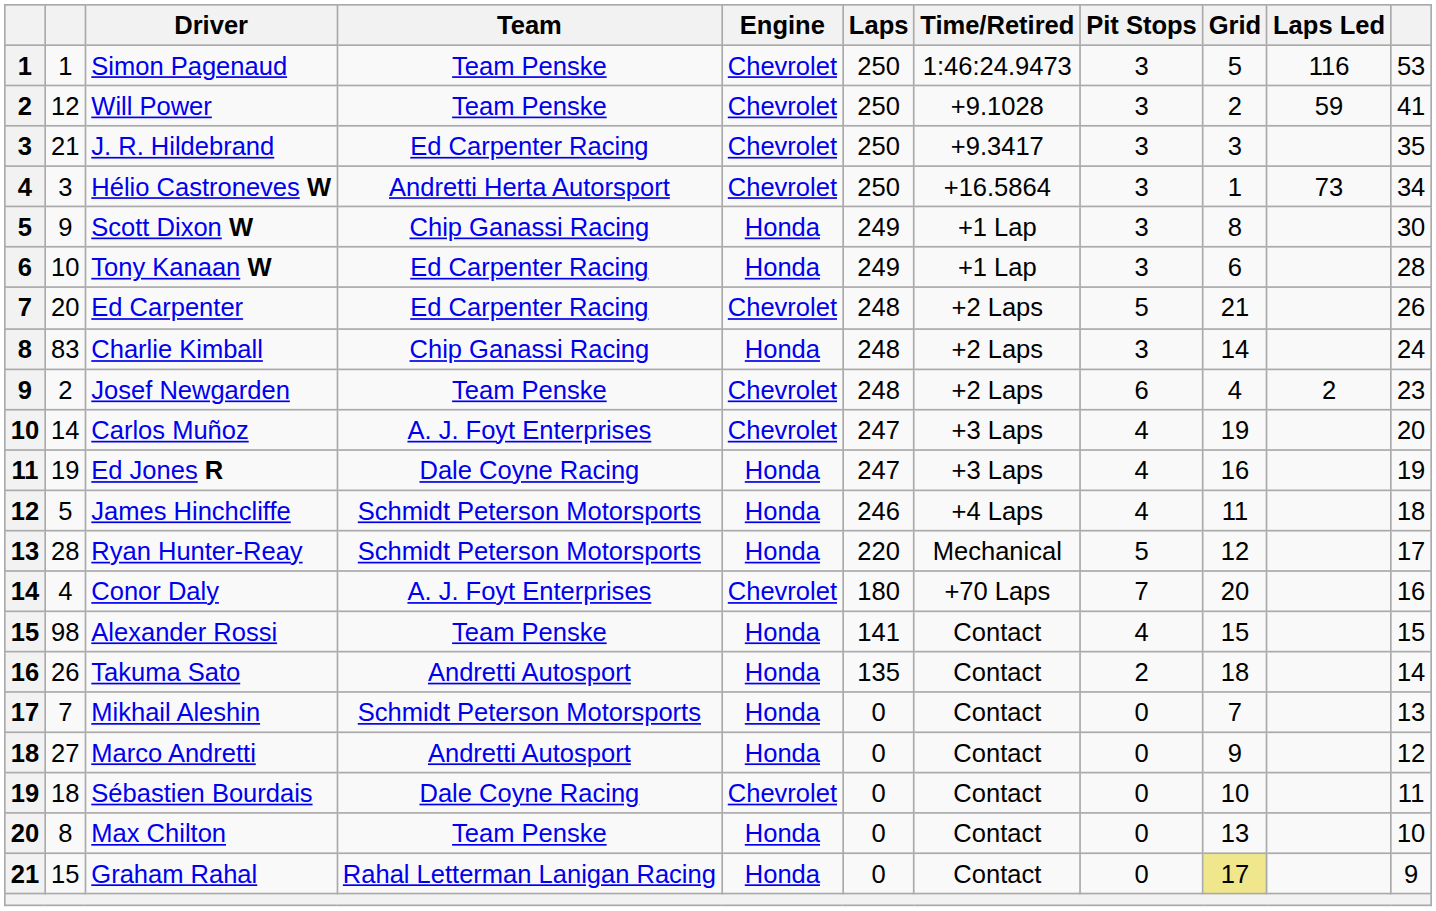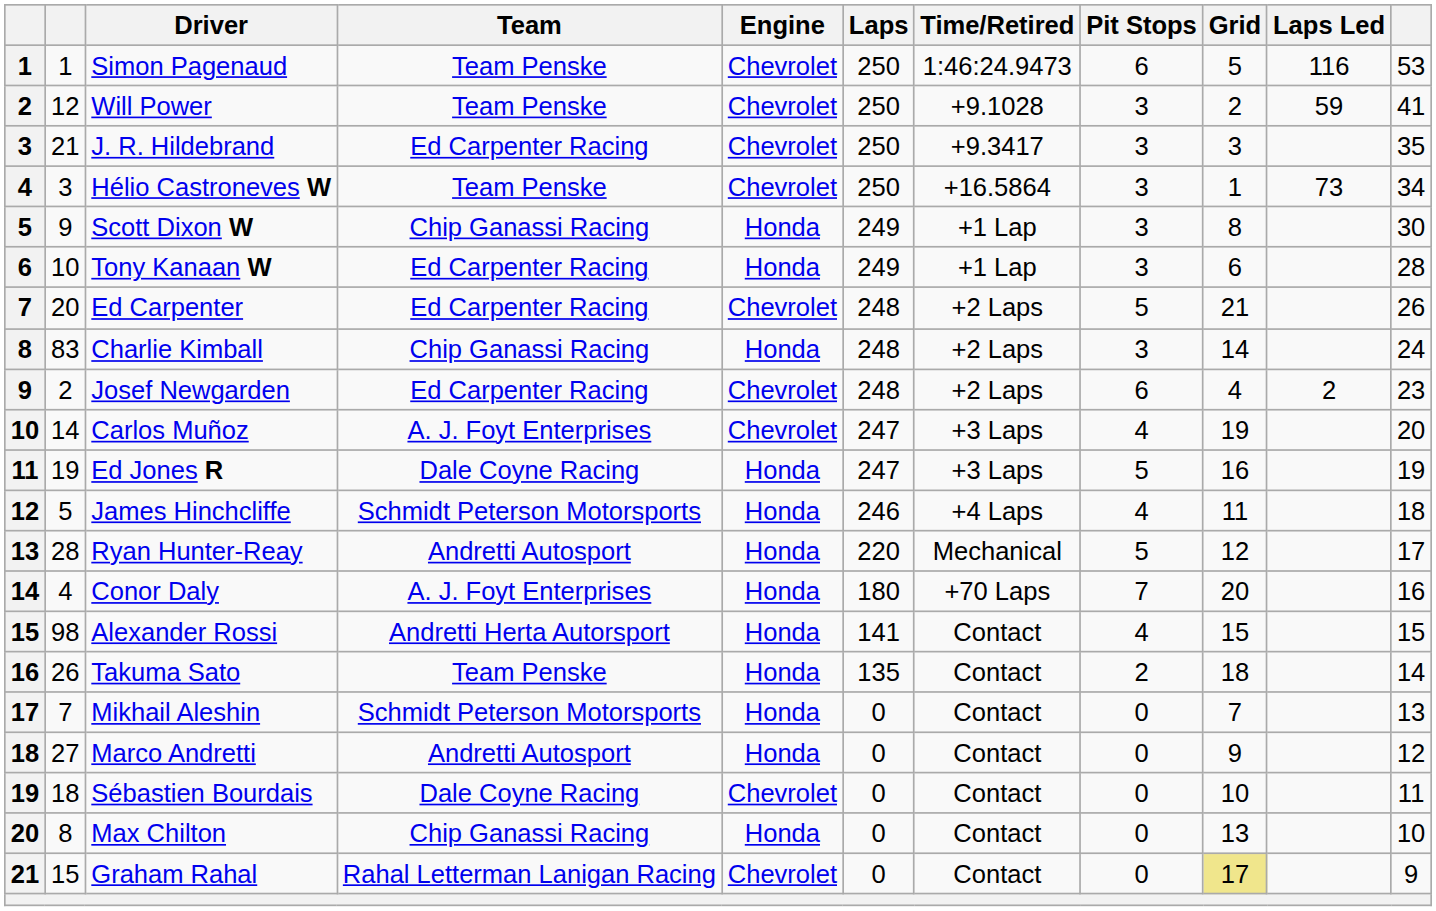 <table class="wikitable" style="text-align:center; font-size: 95%;">
 <tr>
 <th></th>
 <th></th>
 <th>Driver</th>
 <th>Team</th>
 <th>Engine</th>
 <th>Laps</th>
 <th>Time/Retired</th>
 <th>Pit Stops</th>
 <th>Grid</th>
 <th>Laps Led</th>
 <th></th>
 </tr>
 <tr>
 <th>1</th>
 <td>1</td>
 <td align="left"> <a href='#'>Simon Pagenaud</a></td>
 <td><a href='#'>Team Penske</a></td>
 <td><a href='#'>Chevrolet</a></td>
 <td>250</td>
 <td>1:46:24.9473</td>
-<td>3</td>
+<td>6</td>
 <td>5</td>
 <td>116</td>
 <td>53</td>
 </tr>
 <tr>
 <th>2</th>
 <td>12</td>
 <td align="left"> <a href='#'>Will Power</a></td>
 <td><a href='#'>Team Penske</a></td>
 <td><a href='#'>Chevrolet</a></td>
 <td>250</td>
 <td>+9.1028</td>
 <td>3</td>
 <td>2</td>
 <td>59</td>
 <td>41</td>
 </tr>
 <tr>
 <th>3</th>
 <td>21</td>
 <td align="left"> <a href='#'>J. R. Hildebrand</a></td>
 <td><a href='#'>Ed Carpenter Racing</a></td>
 <td><a href='#'>Chevrolet</a></td>
 <td>250</td>
 <td>+9.3417</td>
 <td>3</td>
 <td>3</td>
 <td></td>
 <td>35</td>
 </tr>
 <tr>
 <th>4</th>
 <td>3</td>
 <td align="left"> <a href='#'>Hélio Castroneves</a> <strong><span>W</span></strong></td>
-<td><a href='#'>Andretti Herta Autorsport</a></td>
+<td><a href='#'>Team Penske</a></td>
 <td><a href='#'>Chevrolet</a></td>
 <td>250</td>
 <td>+16.5864</td>
 <td>3</td>
 <td>1</td>
 <td>73</td>
 <td>34</td>
 </tr>
 <tr>
 <th>5</th>
 <td>9</td>
 <td align="left"> <a href='#'>Scott Dixon</a> <strong><span>W</span></strong></td>
 <td><a href='#'>Chip Ganassi Racing</a></td>
 <td><a href='#'>Honda</a></td>
 <td>249</td>
 <td>+1 Lap</td>
 <td>3</td>
 <td>8</td>
 <td></td>
 <td>30</td>
 </tr>
 <tr>
 <th>6</th>
 <td>10</td>
 <td align="left"> <a href='#'>Tony Kanaan</a> <strong><span>W</span></strong></td>
 <td><a href='#'>Ed Carpenter Racing</a></td>
 <td><a href='#'>Honda</a></td>
 <td>249</td>
 <td>+1 Lap</td>
 <td>3</td>
 <td>6</td>
 <td></td>
 <td>28</td>
 </tr>
 <tr>
 <th>7</th>
 <td>20</td>
 <td align="left"> <a href='#'>Ed Carpenter</a></td>
 <td><a href='#'>Ed Carpenter Racing</a></td>
 <td><a href='#'>Chevrolet</a></td>
 <td>248</td>
 <td>+2 Laps</td>
 <td>5</td>
 <td>21</td>
 <td></td>
 <td>26</td>
 </tr>
 <tr>
 <th>8</th>
 <td>83</td>
 <td align="left"> <a href='#'>Charlie Kimball</a></td>
 <td><a href='#'>Chip Ganassi Racing</a></td>
 <td><a href='#'>Honda</a></td>
 <td>248</td>
 <td>+2 Laps</td>
 <td>3</td>
 <td>14</td>
 <td></td>
 <td>24</td>
 </tr>
 <tr>
 <th>9</th>
 <td>2</td>
 <td align="left"> <a href='#'>Josef Newgarden</a></td>
-<td><a href='#'>Team Penske</a></td>
+<td><a href='#'>Ed Carpenter Racing</a></td>
 <td><a href='#'>Chevrolet</a></td>
 <td>248</td>
 <td>+2 Laps</td>
 <td>6</td>
 <td>4</td>
 <td>2</td>
 <td>23</td>
 </tr>
 <tr>
 <th>10</th>
 <td>14</td>
 <td align="left"> <a href='#'>Carlos Muñoz</a></td>
 <td><a href='#'>A. J. Foyt Enterprises</a></td>
 <td><a href='#'>Chevrolet</a></td>
 <td>247</td>
 <td>+3 Laps</td>
 <td>4</td>
 <td>19</td>
 <td></td>
 <td>20</td>
 </tr>
 <tr>
 <th>11</th>
 <td>19</td>
 <td align="left"> <a href='#'>Ed Jones</a> <strong><span>R</span></strong></td>
 <td><a href='#'>Dale Coyne Racing</a></td>
 <td><a href='#'>Honda</a></td>
 <td>247</td>
 <td>+3 Laps</td>
-<td>4</td>
+<td>5</td>
 <td>16</td>
 <td></td>
 <td>19</td>
 </tr>
 <tr>
 <th>12</th>
 <td>5</td>
 <td align="left"> <a href='#'>James Hinchcliffe</a></td>
 <td><a href='#'>Schmidt Peterson Motorsports</a></td>
 <td><a href='#'>Honda</a></td>
 <td>246</td>
 <td>+4 Laps</td>
 <td>4</td>
 <td>11</td>
 <td></td>
 <td>18</td>
 </tr>
 <tr>
 <th>13</th>
 <td>28</td>
 <td align="left"> <a href='#'>Ryan Hunter-Reay</a></td>
-<td><a href='#'>Schmidt Peterson Motorsports</a></td>
+<td><a href='#'>Andretti Autosport</a></td>
 <td><a href='#'>Honda</a></td>
 <td>220</td>
 <td>Mechanical</td>
 <td>5</td>
 <td>12</td>
 <td></td>
 <td>17</td>
 </tr>
 <tr>
 <th>14</th>
 <td>4</td>
 <td align="left"> <a href='#'>Conor Daly</a></td>
 <td><a href='#'>A. J. Foyt Enterprises</a></td>
-<td><a href='#'>Chevrolet</a></td>
+<td><a href='#'>Honda</a></td>
 <td>180</td>
 <td>+70 Laps</td>
 <td>7</td>
 <td>20</td>
 <td></td>
 <td>16</td>
 </tr>
 <tr>
 <th>15</th>
 <td>98</td>
 <td align="left"> <a href='#'>Alexander Rossi</a></td>
-<td><a href='#'>Team Penske</a></td>
+<td><a href='#'>Andretti Herta Autorsport</a></td>
 <td><a href='#'>Honda</a></td>
 <td>141</td>
 <td>Contact</td>
 <td>4</td>
 <td>15</td>
 <td></td>
 <td>15</td>
 </tr>
 <tr>
 <th>16</th>
 <td>26</td>
 <td align="left"> <a href='#'>Takuma Sato</a></td>
-<td><a href='#'>Andretti Autosport</a></td>
+<td><a href='#'>Team Penske</a></td>
 <td><a href='#'>Honda</a></td>
 <td>135</td>
 <td>Contact</td>
 <td>2</td>
 <td>18</td>
 <td></td>
 <td>14</td>
 </tr>
 <tr>
 <th>17</th>
 <td>7</td>
 <td align="left"> <a href='#'>Mikhail Aleshin</a></td>
 <td><a href='#'>Schmidt Peterson Motorsports</a></td>
 <td><a href='#'>Honda</a></td>
 <td>0</td>
 <td>Contact</td>
 <td>0</td>
 <td>7</td>
 <td></td>
 <td>13</td>
 </tr>
 <tr>
 <th>18</th>
 <td>27</td>
 <td align="left"> <a href='#'>Marco Andretti</a></td>
 <td><a href='#'>Andretti Autosport</a></td>
 <td><a href='#'>Honda</a></td>
 <td>0</td>
 <td>Contact</td>
 <td>0</td>
 <td>9</td>
 <td></td>
 <td>12</td>
 </tr>
 <tr>
 <th>19</th>
 <td>18</td>
 <td align="left"> <a href='#'>Sébastien Bourdais</a></td>
 <td><a href='#'>Dale Coyne Racing</a></td>
 <td><a href='#'>Chevrolet</a></td>
 <td>0</td>
 <td>Contact</td>
 <td>0</td>
 <td>10</td>
 <td></td>
 <td>11</td>
 </tr>
 <tr>
 <th>20</th>
 <td>8</td>
 <td align="left"> <a href='#'>Max Chilton</a></td>
-<td><a href='#'>Team Penske</a></td>
+<td><a href='#'>Chip Ganassi Racing</a></td>
 <td><a href='#'>Honda</a></td>
 <td>0</td>
 <td>Contact</td>
 <td>0</td>
 <td>13</td>
 <td></td>
 <td>10</td>
 </tr>
 <tr>
 <th>21</th>
 <td>15</td>
 <td align="left"> <a href='#'>Graham Rahal</a></td>
 <td><a href='#'>Rahal Letterman Lanigan Racing</a></td>
-<td><a href='#'>Honda</a></td>
+<td><a href='#'>Chevrolet</a></td>
 <td>0</td>
 <td>Contact</td>
 <td>0</td>
 <td style="background: khaki;">17</td>
 <td></td>
 <td>9</td>
 </tr>
 <tr>
 <th colspan=11></th>
 </tr>
 </table>
